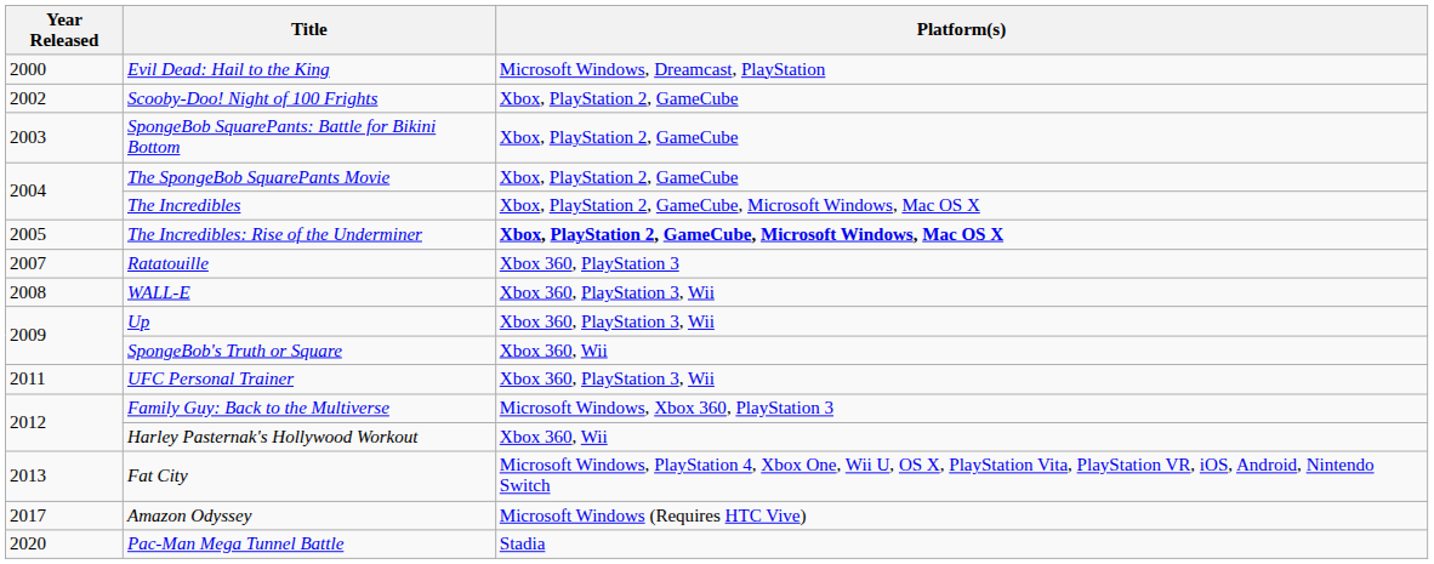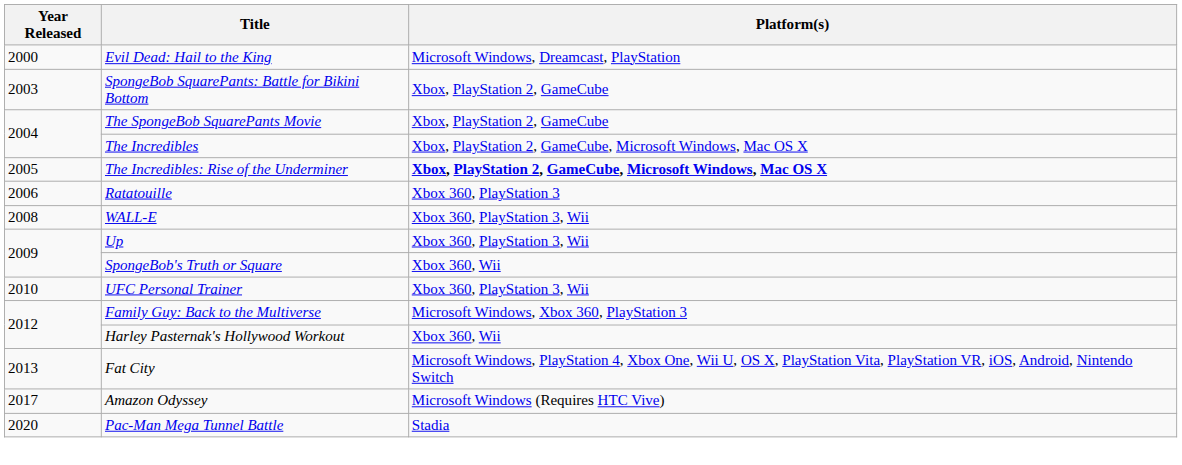 <table class="wikitable sortable">
 <tr>
 <th>Year Released</th>
 <th>Title</th>
 <th>Platform(s)</th>
 </tr>
 <tr>
 <td>2000</td>
 <td><em><a href='#'>Evil Dead: Hail to the King</a></em></td>
 <td><a href='#'>Microsoft Windows</a>, <a href='#'>Dreamcast</a>, <a href='#'>PlayStation</a></td>
-</tr>
-<tr>
-<td>2002</td>
-<td><em><a href='#'>Scooby-Doo! Night of 100 Frights</a></em></td>
-<td><a href='#'>Xbox</a>, <a href='#'>PlayStation 2</a>, <a href='#'>GameCube</a></td>
 </tr>
 <tr>
 <td>2003</td>
 <td><em><a href='#'>SpongeBob SquarePants: Battle for Bikini Bottom</a></em></td>
 <td><a href='#'>Xbox</a>, <a href='#'>PlayStation 2</a>, <a href='#'>GameCube</a></td>
 </tr>
 <tr>
 <td rowspan="2">2004</td>
 <td><em><a href='#'>The SpongeBob SquarePants Movie</a></em></td>
 <td><a href='#'>Xbox</a>, <a href='#'>PlayStation 2</a>, <a href='#'>GameCube</a></td>
 </tr>
 <tr>
 <td><em><a href='#'>The Incredibles</a></em></td>
 <td><a href='#'>Xbox</a>, <a href='#'>PlayStation 2</a>, <a href='#'>GameCube</a>, <a href='#'>Microsoft Windows</a>, <a href='#'>Mac OS X</a></td>
 </tr>
 <tr>
 <td>2005</td>
 <td><em><a href='#'>The Incredibles: Rise of the Underminer</a></em></td>
 <td><strong><a href='#'>Xbox</a>, <a href='#'>PlayStation 2</a>, <a href='#'>GameCube</a>, <a href='#'>Microsoft Windows</a>, <a href='#'>Mac OS X</a></strong></td>
 </tr>
 <tr>
-<td>2007</td>
+<td>2006</td>
 <td><em><a href='#'>Ratatouille</a></em></td>
 <td><a href='#'>Xbox 360</a>, <a href='#'>PlayStation 3</a></td>
 </tr>
 <tr>
 <td>2008</td>
 <td><em><a href='#'>WALL-E</a></em></td>
 <td><a href='#'>Xbox 360</a>, <a href='#'>PlayStation 3</a>, <a href='#'>Wii</a></td>
 </tr>
 <tr>
 <td rowspan="2">2009</td>
 <td><em><a href='#'>Up</a></em></td>
 <td><a href='#'>Xbox 360</a>, <a href='#'>PlayStation 3</a>, <a href='#'>Wii</a></td>
 </tr>
 <tr>
 <td><em><a href='#'>SpongeBob's Truth or Square</a></em></td>
 <td><a href='#'>Xbox 360</a>, <a href='#'>Wii</a></td>
 </tr>
 <tr>
-<td>2011</td>
+<td>2010</td>
 <td><em><a href='#'>UFC Personal Trainer</a></em></td>
 <td><a href='#'>Xbox 360</a>, <a href='#'>PlayStation 3</a>, <a href='#'>Wii</a></td>
 </tr>
 <tr>
 <td rowspan="2">2012</td>
 <td><em><a href='#'>Family Guy: Back to the Multiverse</a></em></td>
 <td><a href='#'>Microsoft Windows</a>, <a href='#'>Xbox 360</a>, <a href='#'>PlayStation 3</a></td>
 </tr>
 <tr>
 <td><em>Harley Pasternak's Hollywood Workout</em></td>
 <td><a href='#'>Xbox 360</a>, <a href='#'>Wii</a></td>
 </tr>
 <tr>
 <td>2013</td>
 <td><em>Fat City</em></td>
 <td><a href='#'>Microsoft Windows</a>, <a href='#'>PlayStation 4</a>, <a href='#'>Xbox One</a>, <a href='#'>Wii U</a>, <a href='#'>OS X</a>, <a href='#'>PlayStation Vita</a>, <a href='#'>PlayStation VR</a>, <a href='#'>iOS</a>, <a href='#'>Android</a>, <a href='#'>Nintendo Switch</a></td>
 </tr>
 <tr>
 <td>2017</td>
 <td><em>Amazon Odyssey</em></td>
 <td><a href='#'>Microsoft Windows</a> (Requires <a href='#'>HTC Vive</a>)</td>
 </tr>
 <tr>
 <td>2020</td>
 <td><em><a href='#'>Pac-Man Mega Tunnel Battle</a></em></td>
 <td><a href='#'>Stadia</a></td>
 </tr>
 </table>
